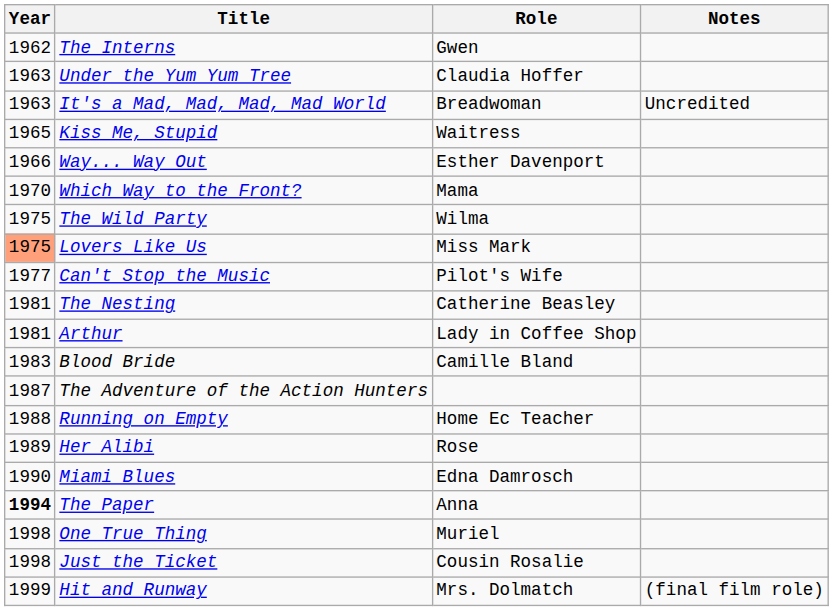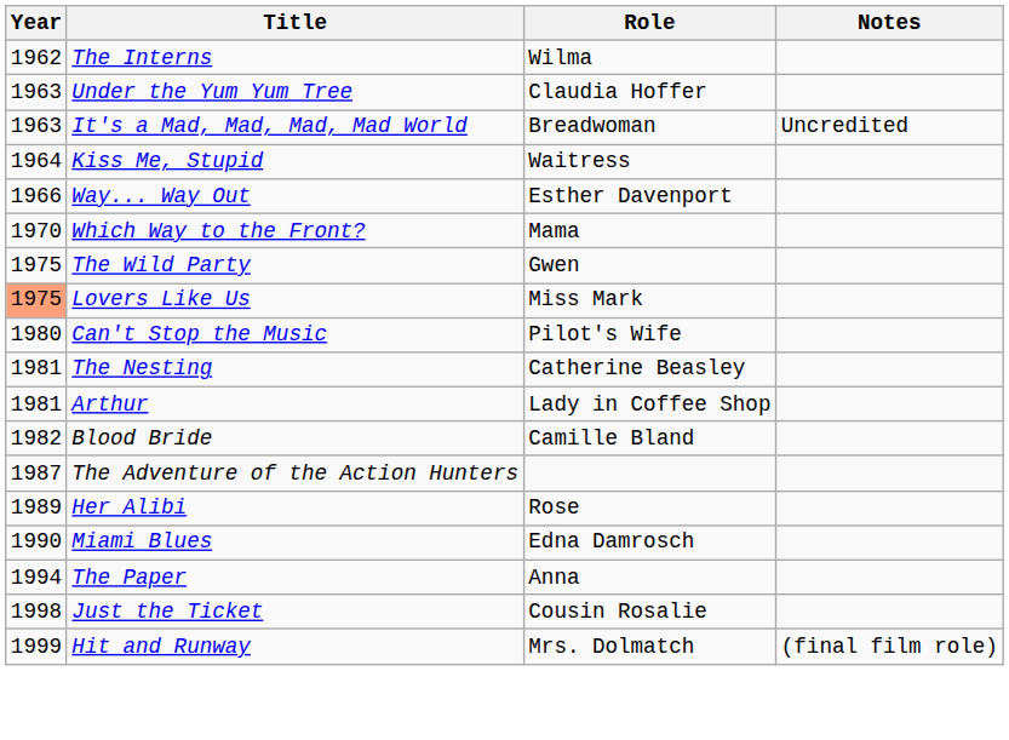 <table class="wikitable">
 <tr>
 <th>Year</th>
 <th>Title</th>
 <th>Role</th>
 <th>Notes</th>
 </tr>
 <tr>
 <td>1962</td>
 <td><em><a href='#'>The Interns</a></em></td>
-<td>Gwen</td>
+<td>Wilma</td>
 <td></td>
 </tr>
 <tr>
 <td>1963</td>
 <td><em><a href='#'>Under the Yum Yum Tree</a></em></td>
 <td>Claudia Hoffer</td>
 <td></td>
 </tr>
 <tr>
 <td>1963</td>
 <td><em><a href='#'>It's a Mad, Mad, Mad, Mad World</a></em></td>
 <td>Breadwoman</td>
 <td>Uncredited</td>
 </tr>
 <tr>
-<td>1965</td>
+<td>1964</td>
 <td><em><a href='#'>Kiss Me, Stupid</a></em></td>
 <td>Waitress</td>
 <td></td>
 </tr>
 <tr>
 <td>1966</td>
 <td><em><a href='#'>Way... Way Out</a></em></td>
 <td>Esther Davenport</td>
 <td></td>
 </tr>
 <tr>
 <td>1970</td>
 <td><em><a href='#'>Which Way to the Front?</a></em></td>
 <td>Mama</td>
 <td></td>
 </tr>
 <tr>
 <td>1975</td>
 <td><em><a href='#'>The Wild Party</a></em></td>
-<td>Wilma</td>
+<td>Gwen</td>
 <td></td>
 </tr>
 <tr>
 <td style="background: lightsalmon;">1975</td>
 <td><em><a href='#'>Lovers Like Us</a></em></td>
 <td>Miss Mark</td>
 <td></td>
 </tr>
 <tr>
-<td>1977</td>
+<td>1980</td>
 <td><em><a href='#'>Can't Stop the Music</a></em></td>
 <td>Pilot's Wife</td>
 <td></td>
 </tr>
 <tr>
 <td>1981</td>
 <td><em><a href='#'>The Nesting</a></em></td>
 <td>Catherine Beasley</td>
 <td></td>
 </tr>
 <tr>
 <td>1981</td>
 <td><em><a href='#'>Arthur</a></em></td>
 <td>Lady in Coffee Shop</td>
 <td></td>
 </tr>
 <tr>
-<td>1983</td>
+<td>1982</td>
 <td><em>Blood Bride</em></td>
 <td>Camille Bland</td>
 <td></td>
 </tr>
 <tr>
 <td>1987</td>
 <td><em>The Adventure of the Action Hunters</em></td>
 <td></td>
-<td></td>
-</tr>
-<tr>
-<td>1988</td>
-<td><em><a href='#'>Running on Empty</a></em></td>
-<td>Home Ec Teacher</td>
 <td></td>
 </tr>
 <tr>
 <td>1989</td>
 <td><em><a href='#'>Her Alibi</a></em></td>
 <td>Rose</td>
 <td></td>
 </tr>
 <tr>
 <td>1990</td>
 <td><em><a href='#'>Miami Blues</a></em></td>
 <td>Edna Damrosch</td>
 <td></td>
 </tr>
 <tr>
-<td><strong>1994</strong></td>
+<td>1994</td>
 <td><em><a href='#'>The Paper</a></em></td>
 <td>Anna</td>
-<td></td>
-</tr>
-<tr>
-<td>1998</td>
-<td><em><a href='#'>One True Thing</a></em></td>
-<td>Muriel</td>
 <td></td>
 </tr>
 <tr>
 <td>1998</td>
 <td><em><a href='#'>Just the Ticket</a></em></td>
 <td>Cousin Rosalie</td>
 <td></td>
 </tr>
 <tr>
 <td>1999</td>
 <td><em><a href='#'>Hit and Runway</a></em></td>
 <td>Mrs. Dolmatch</td>
 <td>(final film role)</td>
 </tr>
 </table>
